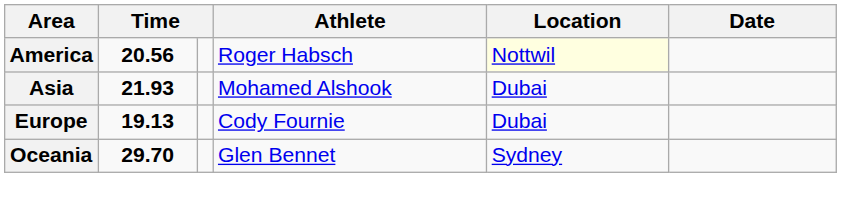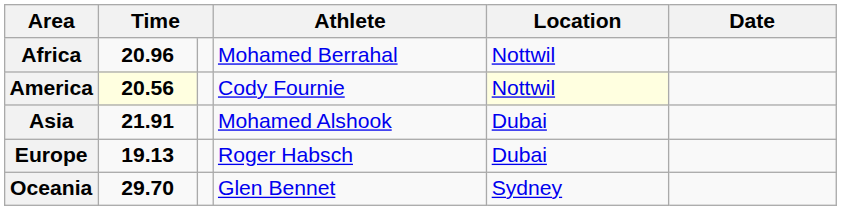 <table class="wikitable">
 <tr>
 <th width="45">Area</th>
 <th width="80" colspan="2">Time</th>
 <th width="200">Athlete</th>
 <th width="130">Location</th>
 <th width="120">Date</th>
 </tr>
 <tr>
+<th>Africa</th>
+<td align="center"><strong>20.96</strong></td>
+<td align="center"></td>
+<td> <a href='#'>Mohamed Berrahal</a></td>
+<td> <a href='#'>Nottwil</a></td>
+<td align="right"></td>
+</tr>
+<tr>
 <th>America</th>
-<td align="center"><strong>20.56</strong></td>
+<td align="center" style="background: lightyellow;"><strong>20.56</strong></td>
 <td align="center"></td>
-<td> <a href='#'>Roger Habsch</a></td>
+<td> <a href='#'>Cody Fournie</a></td>
 <td style="background: lightyellow;"> <a href='#'>Nottwil</a></td>
 <td align="right"></td>
 </tr>
 <tr>
 <th>Asia</th>
-<td align="center"><strong>21.93</strong></td>
+<td align="center"><strong>21.91</strong></td>
 <td align="center"></td>
 <td> <a href='#'>Mohamed Alshook</a></td>
 <td> <a href='#'>Dubai</a></td>
 <td align="right"></td>
 </tr>
 <tr>
 <th>Europe</th>
 <td align="center"><strong>19.13</strong></td>
 <td align="center"><strong></strong></td>
-<td> <a href='#'>Cody Fournie</a></td>
+<td> <a href='#'>Roger Habsch</a></td>
 <td> <a href='#'>Dubai</a></td>
 <td align="right"></td>
 </tr>
 <tr>
 <th>Oceania</th>
 <td align="center"><strong>29.70</strong></td>
 <td align="center"></td>
 <td> <a href='#'>Glen Bennet</a></td>
 <td> <a href='#'>Sydney</a></td>
 <td align="right"></td>
 </tr>
 </table>
